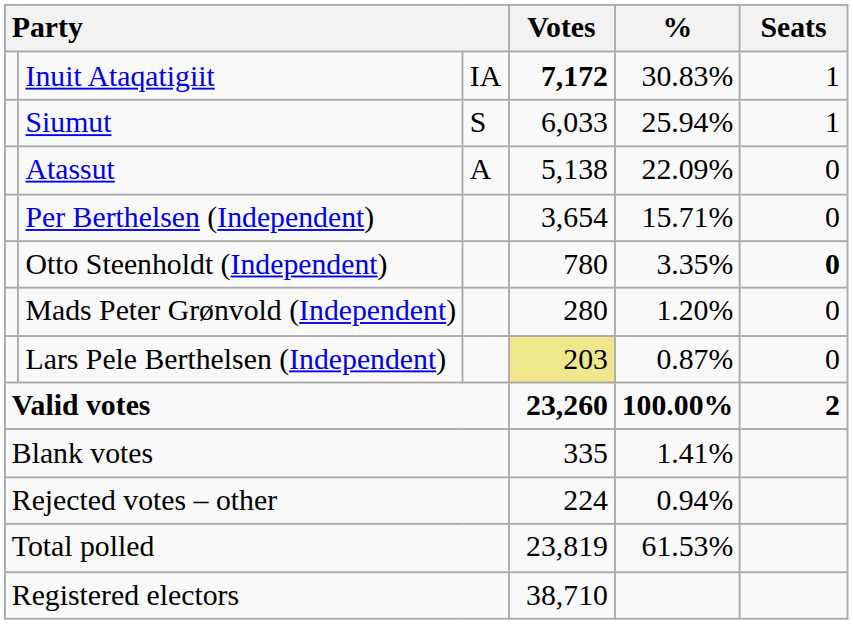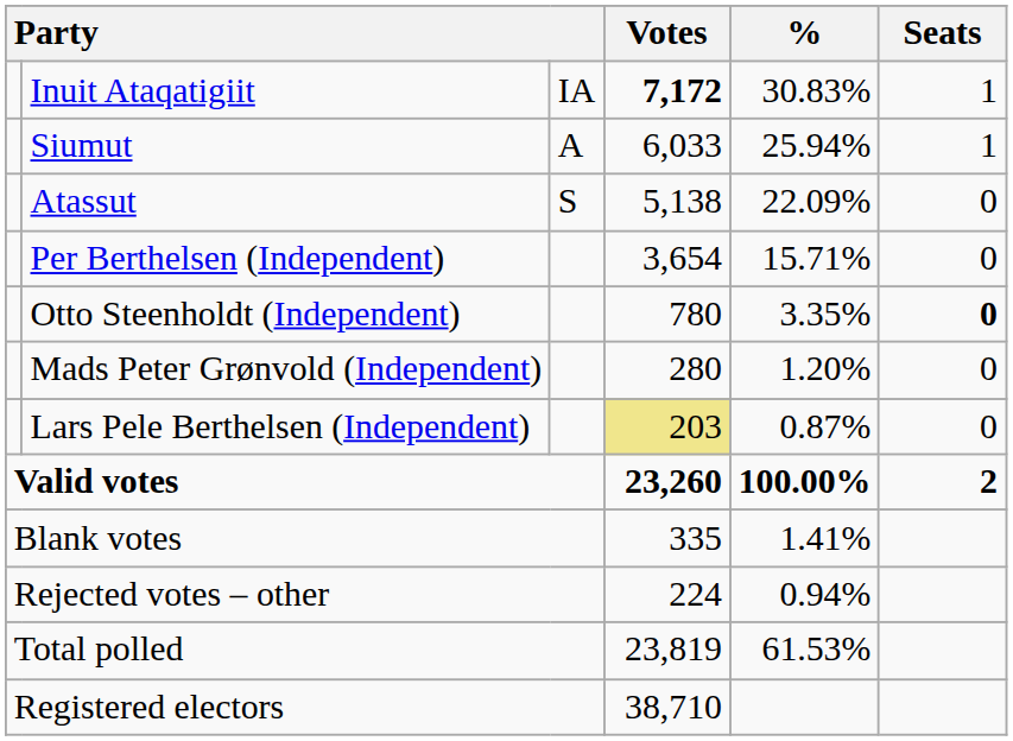 <table class="wikitable" border="1" style="text-align:right;">
 <tr>
 <th style="text-align:left;" valign=bottom colspan=3>Party</th>
 <th align=center valign=bottom width="50">Votes</th>
 <th align=center valign=bottom width="50">%</th>
 <th align=center valign=bottom width="50">Seats</th>
 </tr>
 <tr>
 <td></td>
 <td align=left><a href='#'>Inuit Ataqatigiit</a></td>
 <td align=left>IA</td>
 <td><strong>7,172</strong></td>
 <td>30.83%</td>
 <td>1</td>
 </tr>
 <tr>
 <td></td>
 <td align=left><a href='#'>Siumut</a></td>
-<td align=left>S</td>
+<td align=left>A</td>
 <td>6,033</td>
 <td>25.94%</td>
 <td>1</td>
 </tr>
 <tr>
 <td></td>
 <td align=left><a href='#'>Atassut</a></td>
-<td align=left>A</td>
+<td align=left>S</td>
 <td>5,138</td>
 <td>22.09%</td>
 <td>0</td>
 </tr>
 <tr>
 <td></td>
 <td align=left><a href='#'>Per Berthelsen</a> (<a href='#'>Independent</a>)</td>
 <td></td>
 <td>3,654</td>
 <td>15.71%</td>
 <td>0</td>
 </tr>
 <tr>
 <td></td>
 <td align=left>Otto Steenholdt (<a href='#'>Independent</a>)</td>
 <td></td>
 <td>780</td>
 <td>3.35%</td>
 <td><strong>0</strong></td>
 </tr>
 <tr>
 <td></td>
 <td align=left>Mads Peter Grønvold (<a href='#'>Independent</a>)</td>
 <td></td>
 <td>280</td>
 <td>1.20%</td>
 <td>0</td>
 </tr>
 <tr>
 <td></td>
 <td align=left>Lars Pele Berthelsen (<a href='#'>Independent</a>)</td>
 <td></td>
 <td style="background: khaki;">203</td>
 <td>0.87%</td>
 <td>0</td>
 </tr>
 <tr style="font-weight:bold">
 <td align=left colspan=3>Valid votes</td>
 <td>23,260</td>
 <td>100.00%</td>
 <td>2</td>
 </tr>
 <tr>
 <td align=left colspan=3>Blank votes</td>
 <td>335</td>
 <td>1.41%</td>
 <td></td>
 </tr>
 <tr>
 <td align=left colspan=3>Rejected votes – other</td>
 <td>224</td>
 <td>0.94%</td>
 <td></td>
 </tr>
 <tr>
 <td align=left colspan=3>Total polled</td>
 <td>23,819</td>
 <td>61.53%</td>
 <td></td>
 </tr>
 <tr>
 <td align=left colspan=3>Registered electors</td>
 <td>38,710</td>
 <td></td>
 <td></td>
 </tr>
 </table>
